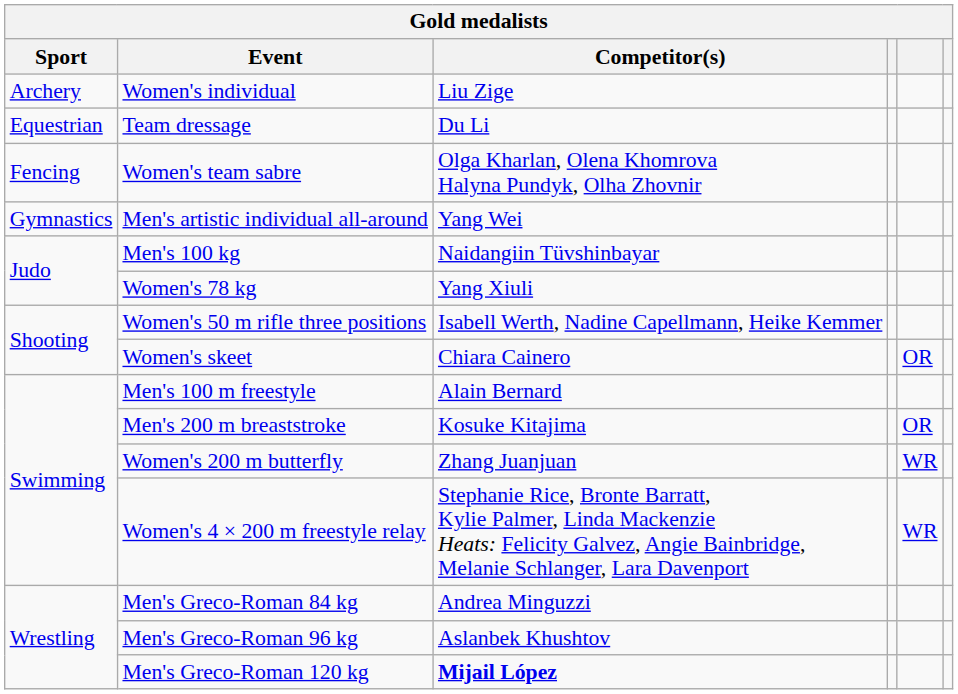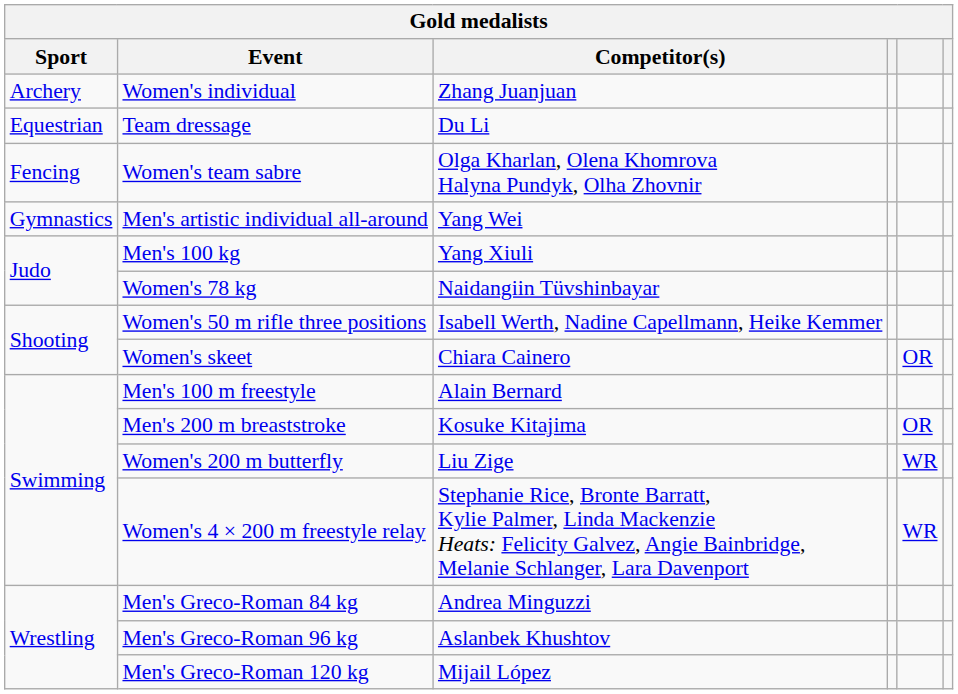 <table class="wikitable">
 <tr>
 <th colspan="6">Gold medalists</th>
 </tr>
 <tr>
 <th>Sport</th>
 <th>Event</th>
 <th>Competitor(s)</th>
 <th></th>
 <th></th>
 <th></th>
 </tr>
 <tr>
 <td><a href='#'>Archery</a></td>
 <td><a href='#'>Women's individual</a></td>
-<td><a href='#'>Liu Zige</a></td>
+<td><a href='#'>Zhang Juanjuan</a></td>
 <td></td>
 <td></td>
 <td></td>
 </tr>
 <tr>
 <td><a href='#'>Equestrian</a></td>
 <td><a href='#'>Team dressage</a></td>
 <td><a href='#'>Du Li</a></td>
 <td></td>
 <td></td>
 <td></td>
 </tr>
 <tr>
 <td><a href='#'>Fencing</a></td>
 <td><a href='#'>Women's team sabre</a></td>
 <td><span><a href='#'>Olga Kharlan</a>, <a href='#'>Olena Khomrova</a><br> <a href='#'>Halyna Pundyk</a>, <a href='#'>Olha Zhovnir</a></span></td>
 <td></td>
 <td></td>
 <td></td>
 </tr>
 <tr>
 <td><a href='#'>Gymnastics</a></td>
 <td><a href='#'>Men's artistic individual all-around</a></td>
 <td><a href='#'>Yang Wei</a></td>
 <td></td>
 <td></td>
 <td></td>
 </tr>
 <tr>
 <td rowspan=2><a href='#'>Judo</a></td>
 <td><a href='#'>Men's 100 kg</a></td>
-<td><a href='#'>Naidangiin Tüvshinbayar</a></td>
+<td><a href='#'>Yang Xiuli</a></td>
 <td></td>
 <td></td>
 <td></td>
 </tr>
 <tr>
 <td><a href='#'>Women's 78 kg</a></td>
-<td><a href='#'>Yang Xiuli</a></td>
+<td><a href='#'>Naidangiin Tüvshinbayar</a></td>
 <td></td>
 <td></td>
 <td></td>
 </tr>
 <tr>
 <td rowspan=2><a href='#'>Shooting</a></td>
 <td><a href='#'>Women's 50 m rifle three positions</a></td>
 <td><span><a href='#'>Isabell Werth</a>, <a href='#'>Nadine Capellmann</a>, <a href='#'>Heike Kemmer</a></span></td>
 <td></td>
 <td></td>
 <td></td>
 </tr>
 <tr>
 <td><a href='#'>Women's skeet</a></td>
 <td><a href='#'>Chiara Cainero</a></td>
 <td></td>
 <td><a href='#'>OR</a></td>
 <td></td>
 </tr>
 <tr>
 <td rowspan=4><a href='#'>Swimming</a></td>
 <td><a href='#'>Men's 100 m freestyle</a></td>
 <td><a href='#'>Alain Bernard</a></td>
 <td></td>
 <td></td>
 <td></td>
 </tr>
 <tr>
 <td><a href='#'>Men's 200 m breaststroke</a></td>
 <td><a href='#'>Kosuke Kitajima</a></td>
 <td></td>
 <td><a href='#'>OR</a></td>
 <td></td>
 </tr>
 <tr>
 <td><a href='#'>Women's 200 m butterfly</a></td>
-<td><a href='#'>Zhang Juanjuan</a></td>
+<td><a href='#'>Liu Zige</a></td>
 <td></td>
 <td><a href='#'>WR</a></td>
 <td></td>
 </tr>
 <tr>
 <td><a href='#'>Women's 4 × 200 m freestyle relay</a></td>
 <td><span><a href='#'>Stephanie Rice</a>, <a href='#'>Bronte Barratt</a>,<br><a href='#'>Kylie Palmer</a>, <a href='#'>Linda Mackenzie</a><br><em>Heats:</em> <a href='#'>Felicity Galvez</a>, <a href='#'>Angie Bainbridge</a>,<br><a href='#'>Melanie Schlanger</a>, <a href='#'>Lara Davenport</a></span></td>
 <td></td>
 <td><a href='#'>WR</a></td>
 <td></td>
 </tr>
 <tr>
 <td rowspan=3><a href='#'>Wrestling</a></td>
 <td><a href='#'>Men's Greco-Roman 84 kg</a></td>
 <td><a href='#'>Andrea Minguzzi</a></td>
 <td></td>
 <td></td>
 <td></td>
 </tr>
 <tr>
 <td><a href='#'>Men's Greco-Roman 96 kg</a></td>
 <td><a href='#'>Aslanbek Khushtov</a></td>
 <td></td>
 <td></td>
 <td></td>
 </tr>
 <tr>
 <td><a href='#'>Men's Greco-Roman 120 kg</a></td>
-<td><strong><a href='#'>Mijail López</a></strong></td>
+<td><a href='#'>Mijail López</a></td>
 <td></td>
 <td></td>
 <td></td>
 </tr>
 </table>
